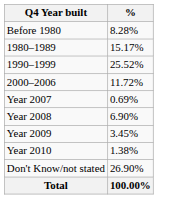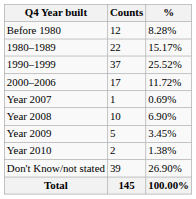 <table class="wikitable sortable">
 <tr>
 <th>Q4 Year built</th>
+<th>Counts</th>
 <th>%</th>
 </tr>
 <tr>
 <td>Before 1980</td>
+<td>12</td>
 <td>8.28%</td>
 </tr>
 <tr>
 <td>1980–1989</td>
+<td>22</td>
 <td>15.17%</td>
 </tr>
 <tr>
 <td>1990–1999</td>
+<td>37</td>
 <td>25.52%</td>
 </tr>
 <tr>
 <td>2000–2006</td>
+<td>17</td>
 <td>11.72%</td>
 </tr>
 <tr>
 <td>Year 2007</td>
+<td>1</td>
 <td>0.69%</td>
 </tr>
 <tr>
 <td>Year 2008</td>
+<td>10</td>
 <td>6.90%</td>
 </tr>
 <tr>
 <td>Year 2009</td>
+<td>5</td>
 <td>3.45%</td>
 </tr>
 <tr>
 <td>Year 2010</td>
+<td>2</td>
 <td>1.38%</td>
 </tr>
 <tr>
 <td>Don't Know/not stated</td>
+<td>39</td>
 <td>26.90%</td>
 </tr>
 <tr>
 <th>Total</th>
+<th>145</th>
 <th>100.00%</th>
 </tr>
 </table>
